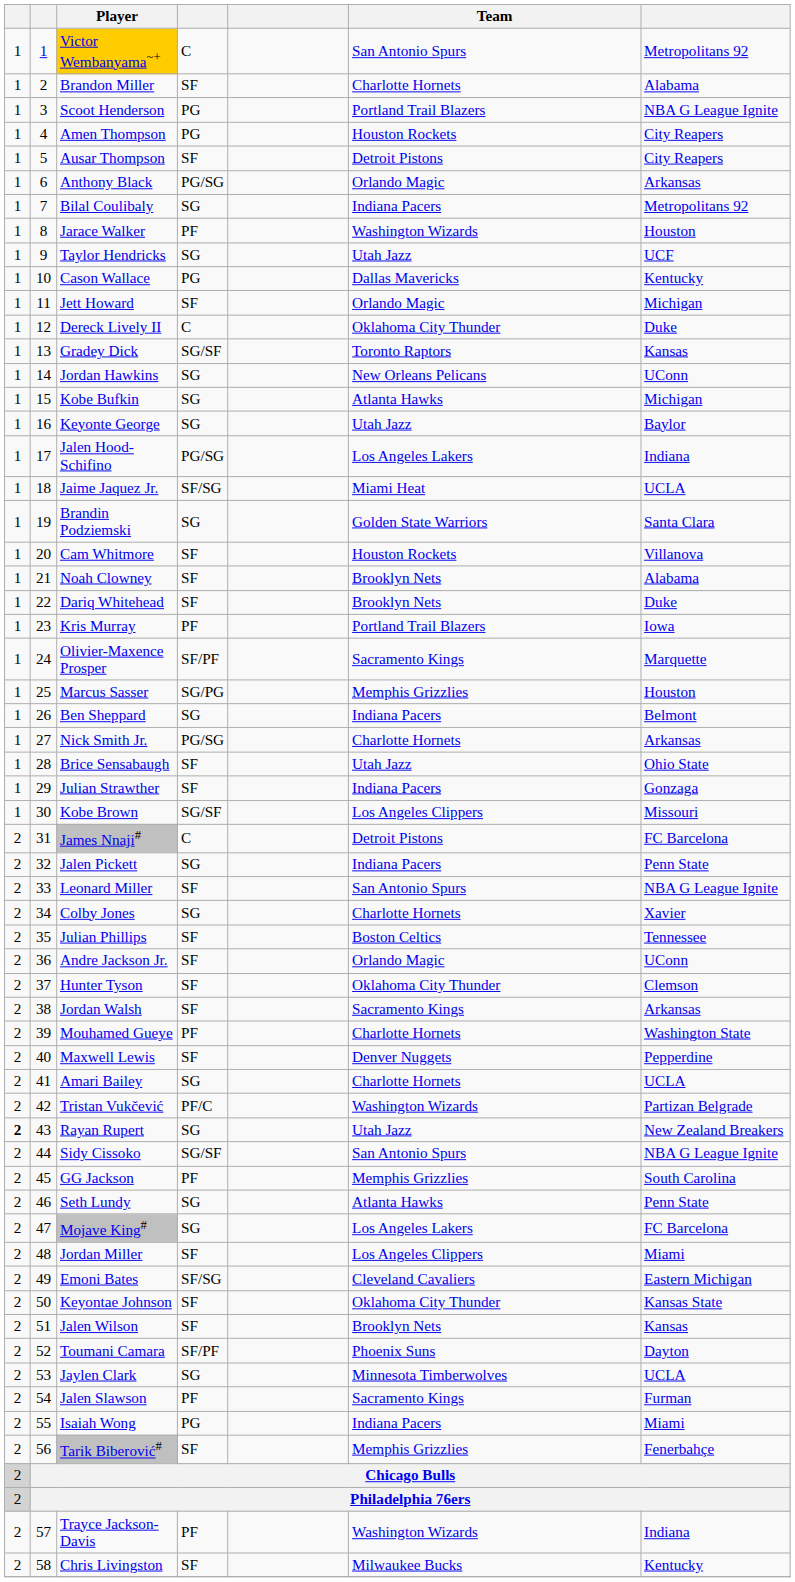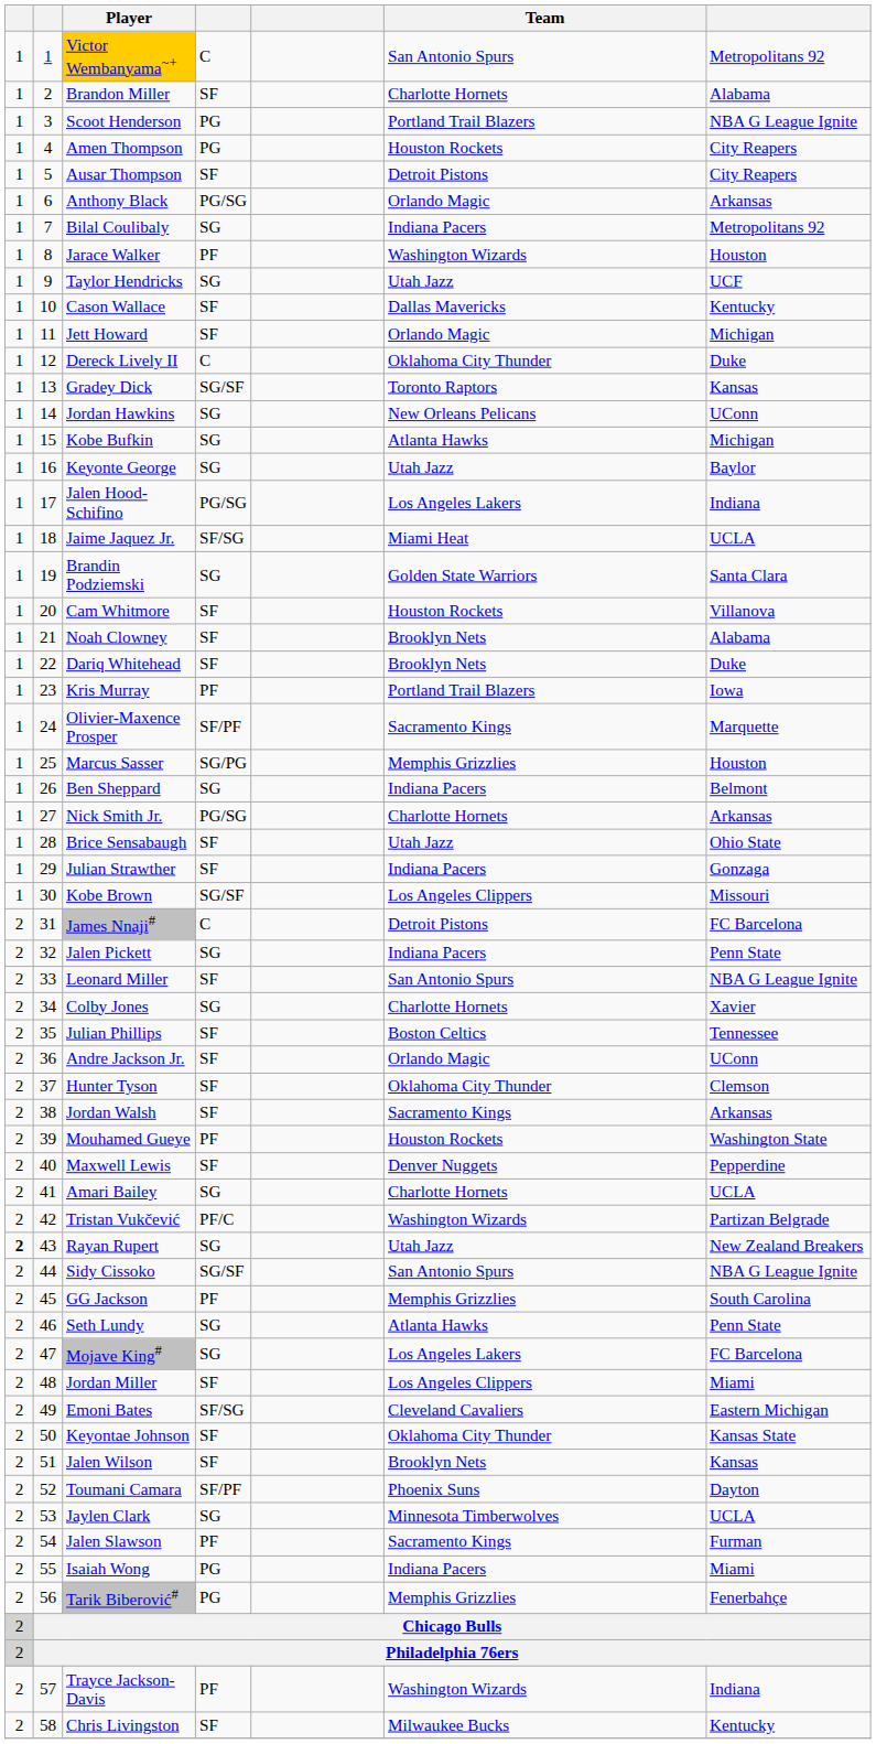 <table class="wikitable sortable plainrowheaders" style="text-align:left">
 <tr>
 <th scope="col" style="width:20px;"></th>
 <th scope="col" style="width:20px;"></th>
 <th scope="col" style="width:120px;">Player</th>
 <th scope="col" style="width:20px;"></th>
 <th scope="col" style="width:120px;"></th>
 <th scope="col" style="width:300px;">Team</th>
 <th scope="col" style="width:150px;"></th>
 </tr>
 <tr>
 <td style="text-align:center;">1</td>
 <td style="text-align:center;"><a href='#'>1</a></td>
 <td bgcolor="FFCC00"><a href='#'>Victor Wembanyama</a><sup>~+</sup></td>
 <td>C</td>
 <td></td>
 <td><a href='#'>San Antonio Spurs</a></td>
 <td><a href='#'>Metropolitans 92</a> </td>
 </tr>
 <tr>
 <td style="text-align:center;">1</td>
 <td style="text-align:center;">2</td>
 <td><a href='#'>Brandon Miller</a></td>
 <td>SF</td>
 <td></td>
 <td><a href='#'>Charlotte Hornets</a></td>
 <td><a href='#'>Alabama</a> </td>
 </tr>
 <tr>
 <td style="text-align:center;">1</td>
 <td style="text-align:center;">3</td>
 <td><a href='#'>Scoot Henderson</a></td>
 <td>PG</td>
 <td></td>
 <td><a href='#'>Portland Trail Blazers</a></td>
 <td><a href='#'>NBA G League Ignite</a> </td>
 </tr>
 <tr>
 <td style="text-align:center;">1</td>
 <td style="text-align:center;">4</td>
 <td><a href='#'>Amen Thompson</a></td>
 <td>PG</td>
 <td></td>
 <td><a href='#'>Houston Rockets</a></td>
 <td><a href='#'>City Reapers</a> </td>
 </tr>
 <tr>
 <td style="text-align:center;">1</td>
 <td style="text-align:center;">5</td>
 <td><a href='#'>Ausar Thompson</a></td>
 <td>SF</td>
 <td></td>
 <td><a href='#'>Detroit Pistons</a></td>
 <td><a href='#'>City Reapers</a> </td>
 </tr>
 <tr>
 <td style="text-align:center;">1</td>
 <td style="text-align:center;">6</td>
 <td><a href='#'>Anthony Black</a></td>
 <td>PG/SG</td>
 <td></td>
 <td><a href='#'>Orlando Magic</a></td>
 <td><a href='#'>Arkansas</a> </td>
 </tr>
 <tr>
 <td style="text-align:center;">1</td>
 <td style="text-align:center;">7</td>
 <td><a href='#'>Bilal Coulibaly</a></td>
 <td>SG</td>
 <td></td>
 <td><a href='#'>Indiana Pacers</a> </td>
 <td><a href='#'>Metropolitans 92</a> </td>
 </tr>
 <tr>
 <td style="text-align:center;">1</td>
 <td style="text-align:center;">8</td>
 <td><a href='#'>Jarace Walker</a></td>
 <td>PF</td>
 <td></td>
 <td><a href='#'>Washington Wizards</a> </td>
 <td><a href='#'>Houston</a> </td>
 </tr>
 <tr>
 <td style="text-align:center;">1</td>
 <td style="text-align:center;">9</td>
 <td><a href='#'>Taylor Hendricks</a></td>
 <td>SG</td>
 <td></td>
 <td><a href='#'>Utah Jazz</a></td>
 <td><a href='#'>UCF</a> </td>
 </tr>
 <tr>
 <td style="text-align:center;">1</td>
 <td style="text-align:center;">10</td>
 <td><a href='#'>Cason Wallace</a></td>
-<td>PG</td>
+<td>SF</td>
 <td></td>
 <td><a href='#'>Dallas Mavericks</a> </td>
 <td><a href='#'>Kentucky</a> </td>
 </tr>
 <tr>
 <td style="text-align:center;">1</td>
 <td style="text-align:center;">11</td>
 <td><a href='#'>Jett Howard</a></td>
 <td>SF</td>
 <td></td>
 <td><a href='#'>Orlando Magic</a> </td>
 <td><a href='#'>Michigan</a> </td>
 </tr>
 <tr>
 <td style="text-align:center;">1</td>
 <td style="text-align:center;">12</td>
 <td><a href='#'>Dereck Lively II</a></td>
 <td>C</td>
 <td></td>
 <td><a href='#'>Oklahoma City Thunder</a> </td>
 <td><a href='#'>Duke</a> </td>
 </tr>
 <tr>
 <td style="text-align:center;">1</td>
 <td style="text-align:center;">13</td>
 <td><a href='#'>Gradey Dick</a></td>
 <td>SG/SF</td>
 <td></td>
 <td><a href='#'>Toronto Raptors</a></td>
 <td><a href='#'>Kansas</a> </td>
 </tr>
 <tr>
 <td style="text-align:center;">1</td>
 <td style="text-align:center;">14</td>
 <td><a href='#'>Jordan Hawkins</a></td>
 <td>SG</td>
 <td></td>
 <td><a href='#'>New Orleans Pelicans</a></td>
 <td><a href='#'>UConn</a> </td>
 </tr>
 <tr>
 <td style="text-align:center;">1</td>
 <td style="text-align:center;">15</td>
 <td><a href='#'>Kobe Bufkin</a></td>
 <td>SG</td>
 <td></td>
 <td><a href='#'>Atlanta Hawks</a></td>
 <td><a href='#'>Michigan</a> </td>
 </tr>
 <tr>
 <td style="text-align:center;">1</td>
 <td style="text-align:center;">16</td>
 <td><a href='#'>Keyonte George</a></td>
 <td>SG</td>
 <td></td>
 <td><a href='#'>Utah Jazz</a> </td>
 <td><a href='#'>Baylor</a> </td>
 </tr>
 <tr>
 <td style="text-align:center;">1</td>
 <td style="text-align:center;">17</td>
 <td><a href='#'>Jalen Hood-Schifino</a></td>
 <td>PG/SG</td>
 <td></td>
 <td><a href='#'>Los Angeles Lakers</a></td>
 <td><a href='#'>Indiana</a> </td>
 </tr>
 <tr>
 <td style="text-align:center;">1</td>
 <td style="text-align:center;">18</td>
 <td><a href='#'>Jaime Jaquez Jr.</a></td>
 <td>SF/SG</td>
 <td></td>
 <td><a href='#'>Miami Heat</a></td>
 <td><a href='#'>UCLA</a> </td>
 </tr>
 <tr>
 <td style="text-align:center;">1</td>
 <td style="text-align:center;">19</td>
 <td><a href='#'>Brandin Podziemski</a></td>
 <td>SG</td>
 <td></td>
 <td><a href='#'>Golden State Warriors</a></td>
 <td><a href='#'>Santa Clara</a> </td>
 </tr>
 <tr>
 <td style="text-align:center;">1</td>
 <td style="text-align:center;">20</td>
 <td><a href='#'>Cam Whitmore</a></td>
 <td>SF</td>
 <td></td>
 <td><a href='#'>Houston Rockets</a> </td>
 <td><a href='#'>Villanova</a> </td>
 </tr>
 <tr>
 <td style="text-align:center;">1</td>
 <td style="text-align:center;">21</td>
 <td><a href='#'>Noah Clowney</a></td>
 <td>SF</td>
 <td></td>
 <td><a href='#'>Brooklyn Nets</a> </td>
 <td><a href='#'>Alabama</a> </td>
 </tr>
 <tr>
 <td style="text-align:center;">1</td>
 <td style="text-align:center;">22</td>
 <td><a href='#'>Dariq Whitehead</a></td>
 <td>SF</td>
 <td></td>
 <td><a href='#'>Brooklyn Nets</a></td>
 <td><a href='#'>Duke</a> </td>
 </tr>
 <tr>
 <td style="text-align:center;">1</td>
 <td style="text-align:center;">23</td>
 <td><a href='#'>Kris Murray</a></td>
 <td>PF</td>
 <td></td>
 <td><a href='#'>Portland Trail Blazers</a> </td>
 <td><a href='#'>Iowa</a> </td>
 </tr>
 <tr>
 <td style="text-align:center;">1</td>
 <td style="text-align:center;">24</td>
 <td><a href='#'>Olivier-Maxence Prosper</a></td>
 <td>SF/PF</td>
 <td></td>
 <td><a href='#'>Sacramento Kings</a> </td>
 <td><a href='#'>Marquette</a> </td>
 </tr>
 <tr>
 <td style="text-align:center;">1</td>
 <td style="text-align:center;">25</td>
 <td><a href='#'>Marcus Sasser</a></td>
 <td>SG/PG</td>
 <td></td>
 <td><a href='#'>Memphis Grizzlies</a> </td>
 <td><a href='#'>Houston</a> </td>
 </tr>
 <tr>
 <td style="text-align:center;">1</td>
 <td style="text-align:center;">26</td>
 <td><a href='#'>Ben Sheppard</a></td>
 <td>SG</td>
 <td></td>
 <td><a href='#'>Indiana Pacers</a> </td>
 <td><a href='#'>Belmont</a> </td>
 </tr>
 <tr>
 <td style="text-align:center;">1</td>
 <td style="text-align:center;">27</td>
 <td><a href='#'>Nick Smith Jr.</a></td>
 <td>PG/SG</td>
 <td></td>
 <td><a href='#'>Charlotte Hornets</a> </td>
 <td><a href='#'>Arkansas</a> </td>
 </tr>
 <tr>
 <td style="text-align:center;">1</td>
 <td style="text-align:center;">28</td>
 <td><a href='#'>Brice Sensabaugh</a></td>
 <td>SF</td>
 <td></td>
 <td><a href='#'>Utah Jazz</a> </td>
 <td><a href='#'>Ohio State</a> </td>
 </tr>
 <tr>
 <td style="text-align:center;">1</td>
 <td style="text-align:center;">29</td>
 <td><a href='#'>Julian Strawther</a></td>
 <td>SF</td>
 <td></td>
 <td><a href='#'>Indiana Pacers</a> </td>
 <td><a href='#'>Gonzaga</a> </td>
 </tr>
 <tr>
 <td style="text-align:center;">1</td>
 <td style="text-align:center;">30</td>
 <td><a href='#'>Kobe Brown</a></td>
 <td>SG/SF</td>
 <td></td>
 <td><a href='#'>Los Angeles Clippers</a> </td>
 <td><a href='#'>Missouri</a> </td>
 </tr>
 <tr>
 <td style="text-align:center;">2</td>
 <td style="text-align:center;">31</td>
 <td bgcolor="#C0C0C0"><a href='#'>James Nnaji</a><sup>#</sup></td>
 <td>C</td>
 <td></td>
 <td><a href='#'>Detroit Pistons</a> </td>
 <td><a href='#'>FC Barcelona</a> </td>
 </tr>
 <tr>
 <td style="text-align:center;">2</td>
 <td style="text-align:center;">32</td>
 <td><a href='#'>Jalen Pickett</a></td>
 <td>SG</td>
 <td></td>
 <td><a href='#'>Indiana Pacers</a> </td>
 <td><a href='#'>Penn State</a> </td>
 </tr>
 <tr>
 <td style="text-align:center;">2</td>
 <td style="text-align:center;">33</td>
 <td><a href='#'>Leonard Miller</a></td>
 <td>SF</td>
 <td></td>
 <td><a href='#'>San Antonio Spurs</a> </td>
 <td><a href='#'>NBA G League Ignite</a> </td>
 </tr>
 <tr>
 <td style="text-align:center;">2</td>
 <td style="text-align:center;">34</td>
 <td><a href='#'>Colby Jones</a></td>
 <td>SG</td>
 <td></td>
 <td><a href='#'>Charlotte Hornets</a> </td>
 <td><a href='#'>Xavier</a> </td>
 </tr>
 <tr>
 <td style="text-align:center;">2</td>
 <td style="text-align:center;">35</td>
 <td><a href='#'>Julian Phillips</a></td>
 <td>SF</td>
 <td></td>
 <td><a href='#'>Boston Celtics</a> </td>
 <td><a href='#'>Tennessee</a> </td>
 </tr>
 <tr>
 <td style="text-align:center;">2</td>
 <td style="text-align:center;">36</td>
 <td><a href='#'>Andre Jackson Jr.</a></td>
 <td>SF</td>
 <td></td>
 <td><a href='#'>Orlando Magic</a> </td>
 <td><a href='#'>UConn</a> </td>
 </tr>
 <tr>
 <td style="text-align:center;">2</td>
 <td style="text-align:center;">37</td>
 <td><a href='#'>Hunter Tyson</a></td>
 <td>SF</td>
 <td></td>
 <td><a href='#'>Oklahoma City Thunder</a> </td>
 <td><a href='#'>Clemson</a> </td>
 </tr>
 <tr>
 <td style="text-align:center;">2</td>
 <td style="text-align:center;">38</td>
 <td><a href='#'>Jordan Walsh</a></td>
 <td>SF</td>
 <td></td>
 <td><a href='#'>Sacramento Kings</a> </td>
 <td><a href='#'>Arkansas</a> </td>
 </tr>
 <tr>
 <td style="text-align:center;">2</td>
 <td style="text-align:center;">39</td>
 <td><a href='#'>Mouhamed Gueye</a></td>
 <td>PF</td>
 <td></td>
-<td><a href='#'>Charlotte Hornets</a> </td>
+<td><a href='#'>Houston Rockets</a></td>
 <td><a href='#'>Washington State</a> </td>
 </tr>
 <tr>
 <td style="text-align:center;">2</td>
 <td style="text-align:center;">40</td>
 <td><a href='#'>Maxwell Lewis</a></td>
 <td>SF</td>
 <td></td>
 <td><a href='#'>Denver Nuggets</a> </td>
 <td><a href='#'>Pepperdine</a> </td>
 </tr>
 <tr>
 <td style="text-align:center;">2</td>
 <td style="text-align:center;">41</td>
 <td><a href='#'>Amari Bailey</a></td>
 <td>SG</td>
 <td></td>
 <td><a href='#'>Charlotte Hornets</a> </td>
 <td><a href='#'>UCLA</a> </td>
 </tr>
 <tr>
 <td style="text-align:center;">2</td>
 <td style="text-align:center;">42</td>
 <td><a href='#'>Tristan Vukčević</a></td>
 <td>PF/C</td>
 <td></td>
 <td><a href='#'>Washington Wizards</a> </td>
 <td><a href='#'>Partizan Belgrade</a> </td>
 </tr>
 <tr>
 <td style="text-align:center;"><strong>2</strong></td>
 <td style="text-align:center;">43</td>
 <td><a href='#'>Rayan Rupert</a></td>
 <td>SG</td>
 <td></td>
 <td><a href='#'>Utah Jazz</a></td>
 <td><a href='#'>New Zealand Breakers</a> </td>
 </tr>
 <tr>
 <td style="text-align:center;">2</td>
 <td style="text-align:center;">44</td>
 <td><a href='#'>Sidy Cissoko</a></td>
 <td>SG/SF</td>
 <td></td>
 <td><a href='#'>San Antonio Spurs</a> </td>
 <td><a href='#'>NBA G League Ignite</a> </td>
 </tr>
 <tr>
 <td style="text-align:center;">2</td>
 <td style="text-align:center;">45</td>
 <td><a href='#'>GG Jackson</a></td>
 <td>PF</td>
 <td></td>
 <td><a href='#'>Memphis Grizzlies</a> </td>
 <td><a href='#'>South Carolina</a> </td>
 </tr>
 <tr>
 <td style="text-align:center;">2</td>
 <td style="text-align:center;">46</td>
 <td><a href='#'>Seth Lundy</a></td>
 <td>SG</td>
 <td></td>
 <td><a href='#'>Atlanta Hawks</a> </td>
 <td><a href='#'>Penn State</a> </td>
 </tr>
 <tr>
 <td style="text-align:center;">2</td>
 <td style="text-align:center;">47</td>
 <td bgcolor="#C0C0C0"><a href='#'>Mojave King</a><sup>#</sup></td>
 <td>SG</td>
 <td><br></td>
 <td><a href='#'>Los Angeles Lakers</a> </td>
 <td><a href='#'>FC Barcelona</a> </td>
 </tr>
 <tr>
 <td style="text-align:center;">2</td>
 <td style="text-align:center;">48</td>
 <td><a href='#'>Jordan Miller</a></td>
 <td>SF</td>
 <td></td>
 <td><a href='#'>Los Angeles Clippers</a></td>
 <td><a href='#'>Miami</a> </td>
 </tr>
 <tr>
 <td style="text-align:center;">2</td>
 <td style="text-align:center;">49</td>
 <td><a href='#'>Emoni Bates</a></td>
 <td>SF/SG</td>
 <td></td>
 <td><a href='#'>Cleveland Cavaliers</a> </td>
 <td><a href='#'>Eastern Michigan</a> </td>
 </tr>
 <tr>
 <td style="text-align:center;">2</td>
 <td style="text-align:center;">50</td>
 <td><a href='#'>Keyontae Johnson</a></td>
 <td>SF</td>
 <td></td>
 <td><a href='#'>Oklahoma City Thunder</a> </td>
 <td><a href='#'>Kansas State</a> </td>
 </tr>
 <tr>
 <td style="text-align:center;">2</td>
 <td style="text-align:center;">51</td>
 <td><a href='#'>Jalen Wilson</a></td>
 <td>SF</td>
 <td></td>
 <td><a href='#'>Brooklyn Nets</a></td>
 <td><a href='#'>Kansas</a> </td>
 </tr>
 <tr>
 <td style="text-align:center;">2</td>
 <td style="text-align:center;">52</td>
 <td><a href='#'>Toumani Camara</a></td>
 <td>SF/PF</td>
 <td></td>
 <td><a href='#'>Phoenix Suns</a></td>
 <td><a href='#'>Dayton</a> </td>
 </tr>
 <tr>
 <td style="text-align:center;">2</td>
 <td style="text-align:center;">53</td>
 <td><a href='#'>Jaylen Clark</a></td>
 <td>SG</td>
 <td></td>
 <td><a href='#'>Minnesota Timberwolves</a> </td>
 <td><a href='#'>UCLA</a> </td>
 </tr>
 <tr>
 <td style="text-align:center;">2</td>
 <td style="text-align:center;">54</td>
 <td><a href='#'>Jalen Slawson</a></td>
 <td>PF</td>
 <td></td>
 <td><a href='#'>Sacramento Kings</a></td>
 <td><a href='#'>Furman</a> </td>
 </tr>
 <tr>
 <td style="text-align:center;">2</td>
 <td style="text-align:center;">55</td>
 <td><a href='#'>Isaiah Wong</a></td>
 <td>PG</td>
 <td></td>
 <td><a href='#'>Indiana Pacers</a> </td>
 <td><a href='#'>Miami</a> </td>
 </tr>
 <tr>
 <td style="text-align:center;">2</td>
 <td style="text-align:center;">56</td>
 <td bgcolor="#C0C0C0"><a href='#'>Tarik Biberović</a><sup>#</sup></td>
-<td>SF</td>
+<td>PG</td>
 <td></td>
 <td><a href='#'>Memphis Grizzlies</a></td>
 <td><a href='#'>Fenerbahçe</a> </td>
 </tr>
 <tr bgcolor="lightgray">
 <td style="text-align:center;">2 </td>
 <th scope="row" colspan="6" style="text-align:center;"><a href='#'>Chicago Bulls</a> </th>
 </tr>
 <tr bgcolor="lightgray">
 <td style="text-align:center;">2 </td>
 <th scope="row" colspan="6" style="text-align:center;"><a href='#'>Philadelphia 76ers</a> </th>
 </tr>
 <tr>
 <td style="text-align:center;">2</td>
 <td style="text-align:center;">57</td>
 <td><a href='#'>Trayce Jackson-Davis</a></td>
 <td>PF</td>
 <td></td>
 <td><a href='#'>Washington Wizards</a> </td>
 <td><a href='#'>Indiana</a> </td>
 </tr>
 <tr>
 <td style="text-align:center;">2</td>
 <td style="text-align:center;">58</td>
 <td><a href='#'>Chris Livingston</a></td>
 <td>SF</td>
 <td></td>
 <td><a href='#'>Milwaukee Bucks</a></td>
 <td><a href='#'>Kentucky</a> </td>
 </tr>
 <tr bgcolor="lightgray">
 </tr>
 </table>
